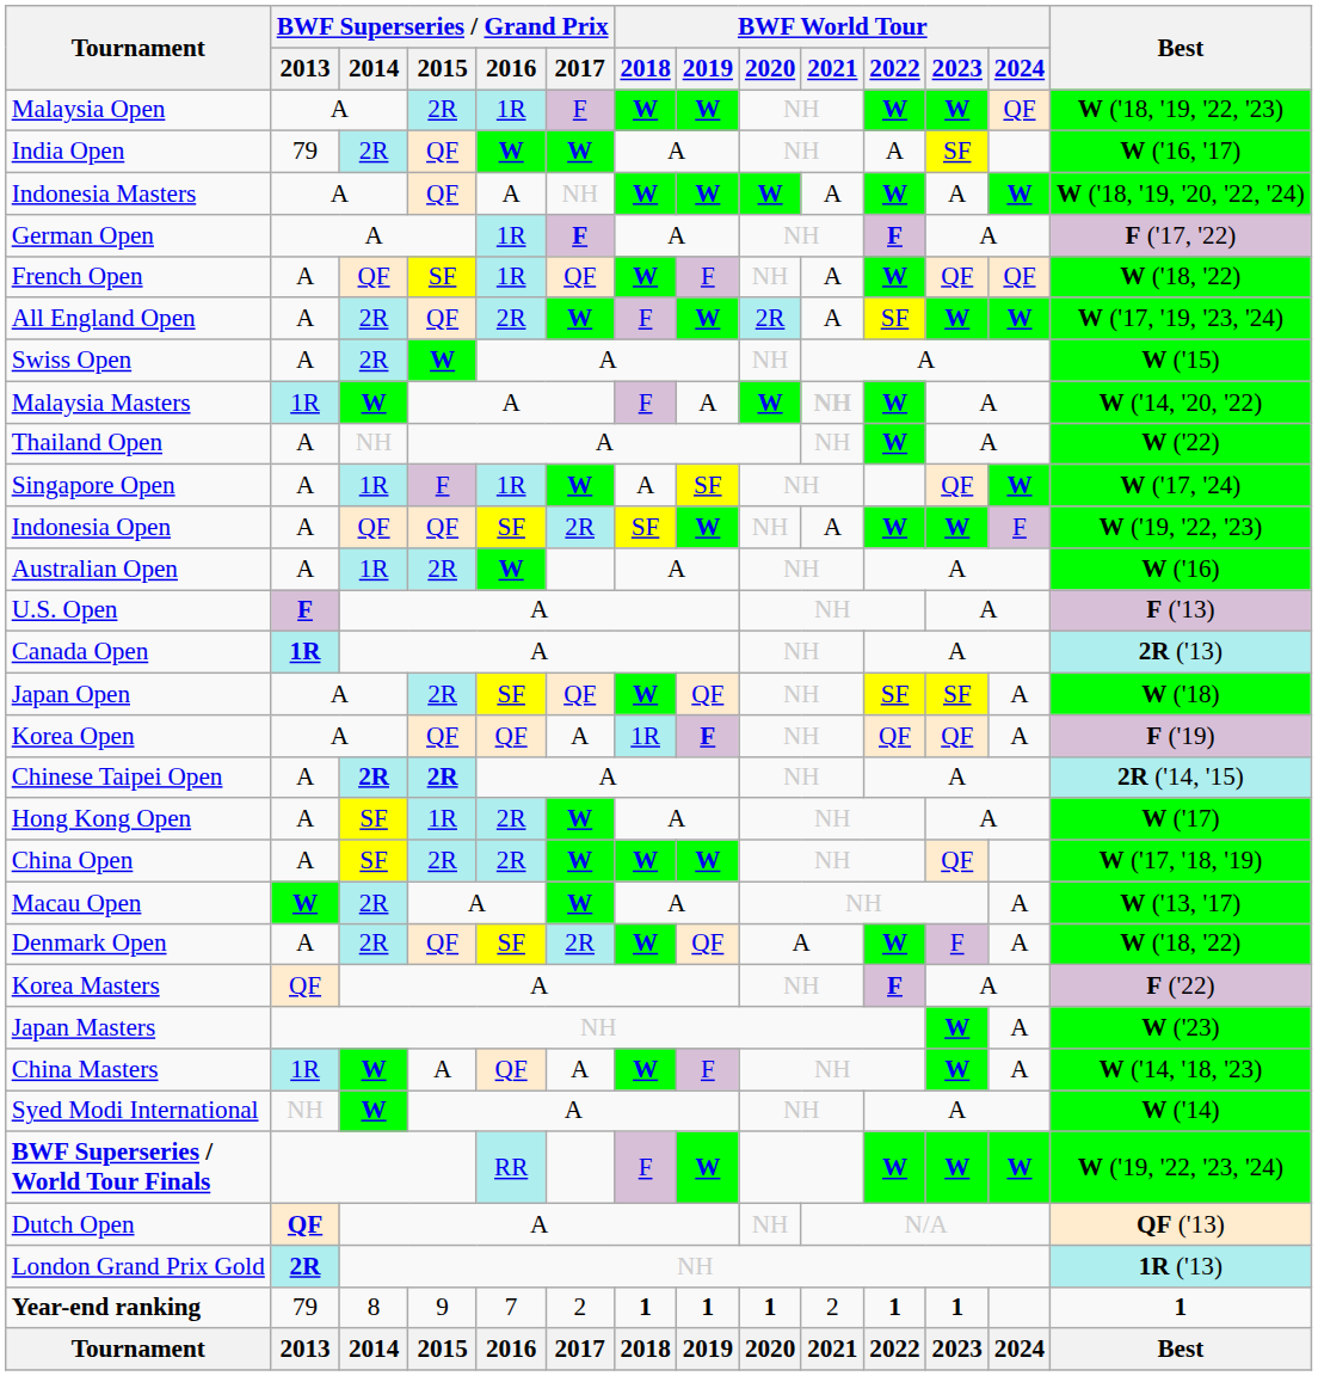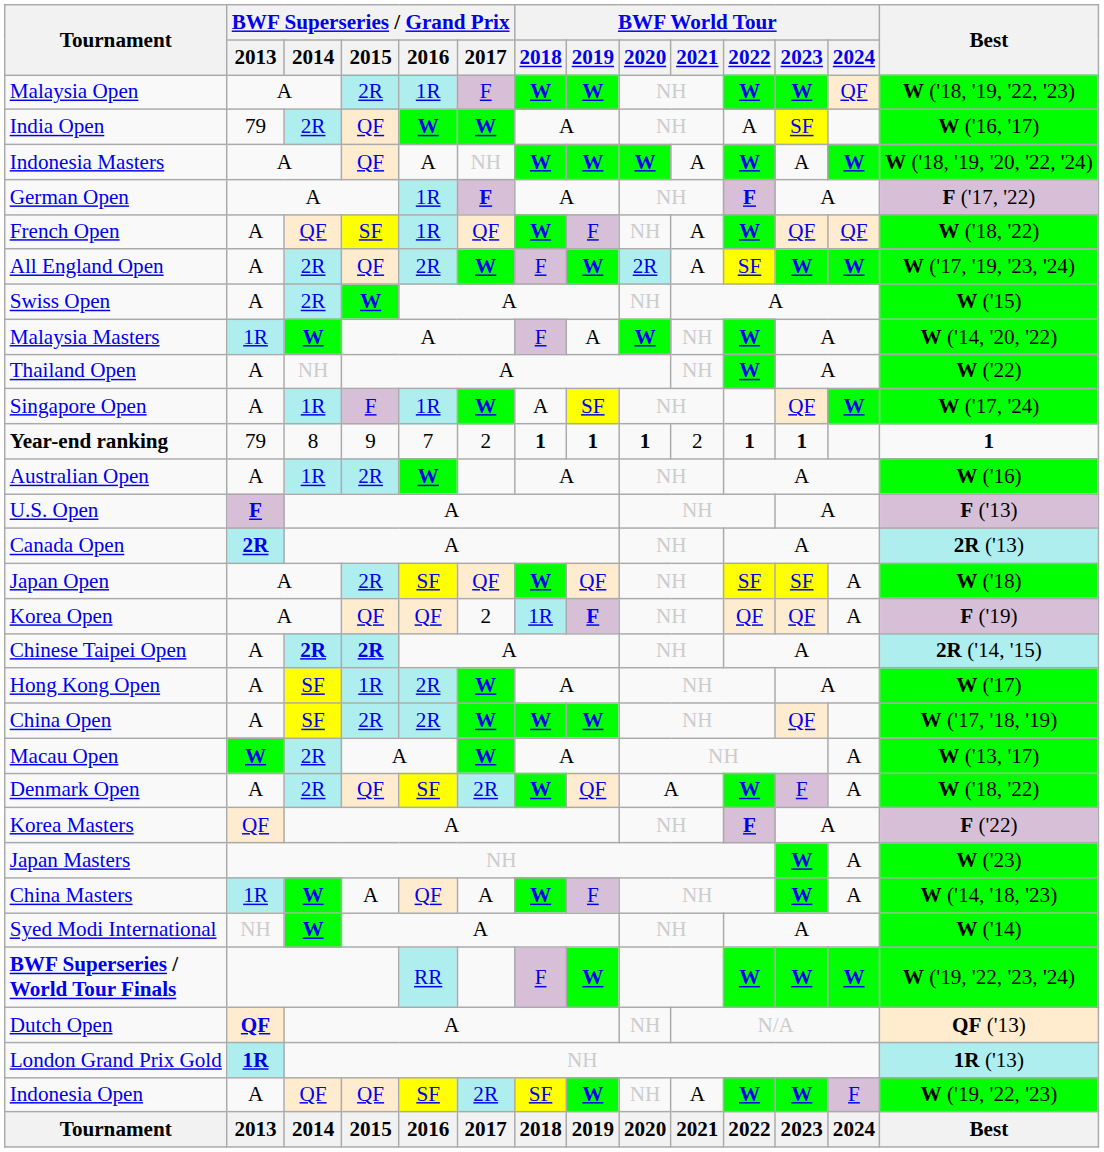 <table class="wikitable" style="font-size: 90%; text-align:center">
 <tr>
 <th rowspan="2">Tournament</th>
 <th colspan="5"><a href='#'>BWF Superseries</a> / <a href='#'>Grand Prix</a></th>
 <th colspan="7"><a href='#'>BWF World Tour</a></th>
 <th rowspan="2">Best</th>
 </tr>
 <tr>
 <th>2013</th>
 <th>2014</th>
 <th>2015</th>
 <th>2016</th>
 <th>2017</th>
 <th><a href='#'>2018</a></th>
 <th><a href='#'>2019</a></th>
 <th><a href='#'>2020</a></th>
 <th><a href='#'>2021</a></th>
 <th><a href='#'>2022</a></th>
 <th><a href='#'>2023</a></th>
 <th><a href='#'>2024</a></th>
 </tr>
 <tr>
 <td align=left><a href='#'>Malaysia Open</a></td>
 <td colspan="2">A</td>
 <td bgcolor=AFEEEE><a href='#'>2R</a></td>
 <td bgcolor=AFEEEE><a href='#'>1R</a></td>
 <td bgcolor=D8BFD8><a href='#'>F</a></td>
 <td bgcolor=00FF00><a href='#'><strong>W</strong></a></td>
 <td bgcolor=00FF00><a href='#'><strong>W</strong></a></td>
 <td colspan="2" style=color:#ccc>NH</td>
 <td bgcolor=00FF00><a href='#'><strong>W</strong></a></td>
 <td bgcolor=00FF00><a href='#'><strong>W</strong></a></td>
 <td bgcolor=FFEBCD><a href='#'>QF</a></td>
 <td bgcolor=00FF00><strong>W</strong> ('18, '19, '22, '23)</td>
 </tr>
 <tr>
 <td align=left><a href='#'>India Open</a></td>
 <td>79</td>
 <td bgcolor=AFEEEE><a href='#'>2R</a></td>
 <td bgcolor=FFEBCD><a href='#'>QF</a></td>
 <td bgcolor=00FF00><a href='#'><strong>W</strong></a></td>
 <td bgcolor=00FF00><a href='#'><strong>W</strong></a></td>
 <td colspan="2">A</td>
 <td colspan="2" style=color:#ccc>NH</td>
 <td>A</td>
 <td bgcolor=FFFF00><a href='#'>SF</a></td>
 <td><a href='#'></a></td>
 <td bgcolor=00FF00><strong>W</strong> ('16, '17)</td>
 </tr>
 <tr>
 <td align=left><a href='#'>Indonesia Masters</a></td>
 <td colspan="2">A</td>
 <td bgcolor=FFEBCD><a href='#'>QF</a></td>
 <td>A</td>
 <td style=color:#ccc>NH</td>
 <td bgcolor=00FF00><strong><a href='#'>W</a></strong></td>
 <td bgcolor=00FF00><strong><a href='#'>W</a></strong></td>
 <td bgcolor=00FF00><strong><a href='#'>W</a></strong></td>
 <td>A</td>
 <td bgcolor=00FF00><strong><a href='#'>W</a></strong></td>
 <td>A</td>
 <td bgcolor=00FF00><strong><a href='#'>W</a></strong></td>
 <td bgcolor=00FF00><strong>W</strong> ('18, '19, '20, '22, '24)</td>
 </tr>
 <tr>
 <td align=left><a href='#'>German Open</a></td>
 <td colspan="3">A</td>
 <td bgcolor=AFEEEE><a href='#'>1R</a></td>
 <td bgcolor=D8BFD8><strong><a href='#'>F</a></strong></td>
 <td colspan="2">A</td>
 <td colspan="2" style=color:#ccc>NH</td>
 <td bgcolor=D8BFD8><strong><a href='#'>F</a></strong></td>
 <td colspan="2">A</td>
 <td bgcolor=D8BFD8><strong>F</strong> ('17, '22)</td>
 </tr>
 <tr>
 <td align=left><a href='#'>French Open</a></td>
 <td>A</td>
 <td bgcolor=FFEBCD><a href='#'>QF</a></td>
 <td bgcolor=FFFF00><a href='#'>SF</a></td>
 <td bgcolor=AFEEEE><a href='#'>1R</a></td>
 <td bgcolor=FFEBCD><a href='#'>QF</a></td>
 <td bgcolor=00FF00><strong><a href='#'>W</a></strong></td>
 <td bgcolor=D8BFD8><a href='#'>F</a></td>
 <td style=color:#ccc>NH</td>
 <td>A</td>
 <td bgcolor=00FF00><strong><a href='#'>W</a></strong></td>
 <td bgcolor=FFEBCD><a href='#'>QF</a></td>
 <td bgcolor=FFEBCD><a href='#'>QF</a></td>
 <td bgcolor=00FF00><strong>W</strong> ('18, '22)</td>
 </tr>
 <tr>
 <td align=left><a href='#'>All England Open</a></td>
 <td>A</td>
 <td bgcolor=AFEEEE><a href='#'>2R</a></td>
 <td bgcolor=FFEBCD><a href='#'>QF</a></td>
 <td bgcolor=AFEEEE><a href='#'>2R</a></td>
 <td bgcolor=00FF00><a href='#'><strong>W</strong></a></td>
 <td bgcolor=D8BFD8><a href='#'>F</a></td>
 <td bgcolor=00FF00><a href='#'><strong>W</strong></a></td>
 <td bgcolor=AFEEEE><a href='#'>2R</a></td>
 <td>A</td>
 <td bgcolor=FFFF00><a href='#'>SF</a></td>
 <td bgcolor=00FF00><a href='#'><strong>W</strong></a></td>
 <td bgcolor=00FF00><a href='#'><strong>W</strong></a></td>
 <td bgcolor=00FF00><strong>W</strong> ('17, '19, '23, '24)</td>
 </tr>
 <tr>
 <td align=left><a href='#'>Swiss Open</a></td>
 <td>A</td>
 <td bgcolor=AFEEEE><a href='#'>2R</a></td>
 <td bgcolor=00FF00><a href='#'><strong>W</strong></a></td>
 <td colspan="4">A</td>
 <td style=color:#ccc>NH</td>
 <td colspan="4">A</td>
 <td bgcolor=00FF00><strong>W</strong> ('15)</td>
 </tr>
 <tr>
 <td align=left><a href='#'>Malaysia Masters</a></td>
 <td bgcolor=AFEEEE><a href='#'>1R</a></td>
 <td bgcolor=00FF00><a href='#'><strong>W</strong></a></td>
 <td colspan="3">A</td>
 <td bgcolor=D8BFD8><a href='#'>F</a></td>
 <td>A</td>
 <td bgcolor=00FF00><a href='#'><strong>W</strong></a></td>
-<td style=color:#ccc><strong>NH</strong></td>
+<td style=color:#ccc>NH</td>
 <td bgcolor=00FF00><a href='#'><strong>W</strong></a></td>
 <td colspan="2">A</td>
 <td bgcolor=00FF00><strong>W</strong> ('14, '20, '22)</td>
 </tr>
 <tr>
 <td align=left><a href='#'>Thailand Open</a></td>
 <td>A</td>
 <td style=color:#ccc>NH</td>
 <td colspan="6">A</td>
 <td style=color:#ccc>NH</td>
 <td bgcolor=00FF00><strong><a href='#'>W</a></strong></td>
 <td colspan="2">A</td>
 <td bgcolor=00FF00><strong>W</strong> ('22)</td>
 </tr>
 <tr>
 <td align=left><a href='#'>Singapore Open</a></td>
 <td>A</td>
 <td bgcolor=AFEEEE><a href='#'>1R</a></td>
 <td bgcolor=D8BFD8><a href='#'>F</a></td>
 <td bgcolor=AFEEEE><a href='#'>1R</a></td>
 <td bgcolor=00FF00><a href='#'><strong>W</strong></a></td>
 <td>A</td>
 <td bgcolor=FFFF00><a href='#'>SF</a></td>
 <td colspan="2" style=color:#ccc>NH</td>
 <td><a href='#'></a></td>
 <td bgcolor=FFEBCD><a href='#'>QF</a></td>
 <td bgcolor=00FF00><a href='#'><strong>W</strong></a></td>
 <td bgcolor=00FF00><strong>W</strong> ('17, '24)</td>
 </tr>
 <tr>
-<td align=left><a href='#'>Indonesia Open</a></td>
-<td>A</td>
-<td bgcolor=FFEBCD><a href='#'>QF</a></td>
-<td bgcolor=FFEBCD><a href='#'>QF</a></td>
-<td bgcolor=FFFF00><a href='#'>SF</a></td>
-<td bgcolor=AFEEEE><a href='#'>2R</a></td>
-<td bgcolor=FFFF00><a href='#'>SF</a></td>
-<td bgcolor=00FF00><strong><a href='#'>W</a></strong></td>
-<td style=color:#ccc>NH</td>
-<td>A</td>
-<td bgcolor=00FF00><strong><a href='#'>W</a></strong></td>
-<td bgcolor=00FF00><strong><a href='#'>W</a></strong></td>
-<td bgcolor=D8BFD8><a href='#'>F</a></td>
-<td bgcolor=00FF00><strong>W</strong> ('19, '22, '23)</td>
+<td align=left><strong>Year-end ranking</strong></td>
+<td>79</td>
+<td>8</td>
+<td>9</td>
+<td>7</td>
+<td>2</td>
+<td><strong>1</strong></td>
+<td><strong>1</strong></td>
+<td><strong>1</strong></td>
+<td>2</td>
+<td><strong>1</strong></td>
+<td><strong>1</strong></td>
+<td></td>
+<td><strong>1</strong></td>
 </tr>
 <tr>
 <td align=left><a href='#'>Australian Open</a></td>
 <td>A</td>
 <td bgcolor=AFEEEE><a href='#'>1R</a></td>
 <td bgcolor=AFEEEE><a href='#'>2R</a></td>
 <td bgcolor=00FF00><a href='#'><strong>W</strong></a></td>
 <td><a href='#'></a></td>
 <td colspan="2">A</td>
 <td colspan="2" style=color:#ccc>NH</td>
 <td colspan="3">A</td>
 <td bgcolor=00FF00><strong>W</strong> ('16)</td>
 </tr>
 <tr>
 <td align=left><a href='#'>U.S. Open</a></td>
 <td bgcolor=D8BFD8><a href='#'><strong>F</strong></a></td>
 <td colspan="6">A</td>
 <td colspan="3" style=color:#ccc>NH</td>
 <td colspan="2">A</td>
 <td bgcolor=D8BFD8><strong>F</strong> ('13)</td>
 </tr>
 <tr>
 <td align=left><a href='#'>Canada Open</a></td>
-<td bgcolor=AFEEEE><a href='#'><strong>1R</strong></a></td>
+<td bgcolor=AFEEEE><strong><a href='#'>2R</a></strong></td>
 <td colspan="6">A</td>
 <td colspan="2" style=color:#ccc>NH</td>
 <td colspan="3">A</td>
 <td bgcolor=AFEEEE><strong>2R</strong> ('13)</td>
 </tr>
 <tr>
 <td align=left><a href='#'>Japan Open</a></td>
 <td colspan="2">A</td>
 <td bgcolor=AFEEEE><a href='#'>2R</a></td>
 <td bgcolor=FFFF00><a href='#'>SF</a></td>
 <td bgcolor=FFEBCD><a href='#'>QF</a></td>
 <td bgcolor=00FF00><a href='#'><strong>W</strong></a></td>
 <td bgcolor=FFEBCD><a href='#'>QF</a></td>
 <td colspan="2" style=color:#ccc>NH</td>
 <td bgcolor=FFFF00><a href='#'>SF</a></td>
 <td bgcolor=FFFF00><a href='#'>SF</a></td>
 <td>A</td>
 <td bgcolor=00FF00><strong>W</strong> ('18)</td>
 </tr>
 <tr>
 <td align=left><a href='#'>Korea Open</a></td>
 <td colspan="2">A</td>
 <td bgcolor=FFEBCD><a href='#'>QF</a></td>
 <td bgcolor=FFEBCD><a href='#'>QF</a></td>
-<td>A</td>
+<td>2</td>
 <td bgcolor=AFEEEE><a href='#'>1R</a></td>
 <td bgcolor=D8BFD8><strong><a href='#'>F</a></strong></td>
 <td colspan="2" style=color:#ccc>NH</td>
 <td bgcolor=FFEBCD><a href='#'>QF</a></td>
 <td bgcolor=FFEBCD><a href='#'>QF</a></td>
 <td>A</td>
 <td bgcolor=D8BFD8><strong>F</strong> ('19)</td>
 </tr>
 <tr>
 <td align=left><a href='#'>Chinese Taipei Open</a></td>
 <td>A</td>
 <td bgcolor=AFEEEE><strong><a href='#'>2R</a></strong></td>
 <td bgcolor=AFEEEE><strong><a href='#'>2R</a></strong></td>
 <td colspan="4">A</td>
 <td colspan="2" style=color:#ccc>NH</td>
 <td colspan="3">A</td>
 <td bgcolor=AFEEEE><strong>2R</strong> ('14, '15)</td>
 </tr>
 <tr>
 <td align=left><a href='#'>Hong Kong Open</a></td>
 <td>A</td>
 <td bgcolor=FFFF00><a href='#'>SF</a></td>
 <td bgcolor=AFEEEE><a href='#'>1R</a></td>
 <td bgcolor=AFEEEE><a href='#'>2R</a></td>
 <td bgcolor=00FF00><a href='#'><strong>W</strong></a></td>
 <td colspan="2">A</td>
 <td colspan="3" style=color:#ccc>NH</td>
 <td colspan="2">A</td>
 <td bgcolor=00FF00><strong>W</strong> ('17)</td>
 </tr>
 <tr>
 <td align=left><a href='#'>China Open</a></td>
 <td>A</td>
 <td bgcolor=FFFF00><a href='#'>SF</a></td>
 <td bgcolor=AFEEEE><a href='#'>2R</a></td>
 <td bgcolor=AFEEEE><a href='#'>2R</a></td>
 <td bgcolor=00FF00><a href='#'><strong>W</strong></a></td>
 <td bgcolor=00FF00><a href='#'><strong>W</strong></a></td>
 <td bgcolor=00FF00><a href='#'><strong>W</strong></a></td>
 <td colspan="3" style=color:#ccc>NH</td>
 <td bgcolor=FFEBCD><a href='#'>QF</a></td>
 <td><a href='#'></a></td>
 <td bgcolor=00FF00><strong>W</strong> ('17, '18, '19)</td>
 </tr>
 <tr>
 <td align=left><a href='#'>Macau Open</a></td>
 <td bgcolor=00FF00><a href='#'><strong>W</strong></a></td>
 <td bgcolor=AFEEEE><a href='#'>2R</a></td>
 <td colspan="2">A</td>
 <td bgcolor=00FF00><a href='#'><strong>W</strong></a></td>
 <td colspan="2">A</td>
 <td colspan="4" style=color:#ccc>NH</td>
 <td>A</td>
 <td bgcolor=00FF00><strong>W</strong> ('13, '17)</td>
 </tr>
 <tr>
 <td align=left><a href='#'>Denmark Open</a></td>
 <td>A</td>
 <td bgcolor=AFEEEE><a href='#'>2R</a></td>
 <td bgcolor=FFEBCD><a href='#'>QF</a></td>
 <td bgcolor=FFFF00><a href='#'>SF</a></td>
 <td bgcolor=AFEEEE><a href='#'>2R</a></td>
 <td bgcolor=00FF00><a href='#'><strong>W</strong></a></td>
 <td bgcolor=FFEBCD><a href='#'>QF</a></td>
 <td colspan="2">A</td>
 <td bgcolor=00FF00><strong><a href='#'>W</a></strong></td>
 <td bgcolor=D8BFD8><a href='#'>F</a></td>
 <td>A</td>
 <td bgcolor=00FF00><strong>W</strong> ('18, '22)</td>
 </tr>
 <tr>
 <td align=left><a href='#'>Korea Masters</a></td>
 <td bgcolor=FFEBCD><a href='#'>QF</a></td>
 <td colspan="6">A</td>
 <td colspan="2" style=color:#ccc>NH</td>
 <td bgcolor=D8BFD8><strong><a href='#'>F</a></strong></td>
 <td colspan="2">A</td>
 <td bgcolor=D8BFD8><strong>F</strong> ('22)</td>
 </tr>
 <tr>
 <td align=left><a href='#'>Japan Masters</a></td>
 <td colspan="10" style=color:#ccc>NH</td>
 <td bgcolor=00FF00><a href='#'><strong>W</strong></a></td>
 <td>A</td>
 <td bgcolor=00FF00><strong>W</strong> ('23)</td>
 </tr>
 <tr>
 <td align=left><a href='#'>China Masters</a></td>
 <td bgcolor=AFEEEE><a href='#'>1R</a></td>
 <td bgcolor=00FF00><a href='#'><strong>W</strong></a></td>
 <td>A</td>
 <td bgcolor=FFEBCD><a href='#'>QF</a></td>
 <td>A</td>
 <td bgcolor=00FF00><a href='#'><strong>W</strong></a></td>
 <td bgcolor=D8BFD8><a href='#'>F</a></td>
 <td colspan="3" style=color:#ccc>NH</td>
 <td bgcolor=00FF00><a href='#'><strong>W</strong></a></td>
 <td>A</td>
 <td bgcolor=00FF00><strong>W</strong> ('14, '18, '23)</td>
 </tr>
 <tr>
 <td align=left><a href='#'>Syed Modi International</a></td>
 <td style=color:#ccc>NH</td>
 <td bgcolor=00FF00><a href='#'><strong>W</strong></a></td>
 <td colspan="5">A</td>
 <td colspan="2" style=color:#ccc>NH</td>
 <td colspan="3">A</td>
 <td bgcolor=00FF00><strong>W</strong> ('14)</td>
 </tr>
 <tr>
 <td align=left><strong><a href='#'>BWF Superseries</a> /<br> <a href='#'>World Tour Finals</a></strong></td>
 <td colspan="3"></td>
 <td bgcolor=AFEEEE><a href='#'>RR</a></td>
 <td><a href='#'></a></td>
 <td bgcolor=D8BFD8><a href='#'>F</a></td>
 <td bgcolor=00FF00><a href='#'><strong>W</strong></a></td>
 <td colspan="2"></td>
 <td bgcolor=00FF00><strong><a href='#'>W</a></strong></td>
 <td bgcolor=00FF00><strong><a href='#'>W</a></strong></td>
 <td bgcolor=00FF00><strong><a href='#'>W</a></strong></td>
 <td bgcolor=00FF00><strong>W</strong> ('19, '22, '23, '24)</td>
 </tr>
 <tr>
 <td align=left><a href='#'>Dutch Open</a></td>
 <td bgcolor=FFEBCD><a href='#'><strong>QF</strong></a></td>
 <td colspan="6">A</td>
 <td style=color:#ccc>NH</td>
 <td colspan="4" style=color:#ccc>N/A</td>
 <td bgcolor=FFEBCD><strong>QF</strong> ('13)</td>
 </tr>
 <tr>
 <td align=left><a href='#'>London Grand Prix Gold</a></td>
-<td bgcolor=AFEEEE><strong><a href='#'>2R</a></strong></td>
+<td bgcolor=AFEEEE><a href='#'><strong>1R</strong></a></td>
 <td colspan="11" style=color:#ccc>NH</td>
 <td bgcolor=AFEEEE><strong>1R</strong> ('13)</td>
 </tr>
 <tr>
-<td align=left><strong>Year-end ranking</strong></td>
-<td>79</td>
-<td>8</td>
-<td>9</td>
-<td>7</td>
-<td>2</td>
-<td><strong>1</strong></td>
-<td><strong>1</strong></td>
-<td><strong>1</strong></td>
-<td>2</td>
-<td><strong>1</strong></td>
-<td><strong>1</strong></td>
-<td></td>
-<td><strong>1</strong></td>
+<td align=left><a href='#'>Indonesia Open</a></td>
+<td>A</td>
+<td bgcolor=FFEBCD><a href='#'>QF</a></td>
+<td bgcolor=FFEBCD><a href='#'>QF</a></td>
+<td bgcolor=FFFF00><a href='#'>SF</a></td>
+<td bgcolor=AFEEEE><a href='#'>2R</a></td>
+<td bgcolor=FFFF00><a href='#'>SF</a></td>
+<td bgcolor=00FF00><strong><a href='#'>W</a></strong></td>
+<td style=color:#ccc>NH</td>
+<td>A</td>
+<td bgcolor=00FF00><strong><a href='#'>W</a></strong></td>
+<td bgcolor=00FF00><strong><a href='#'>W</a></strong></td>
+<td bgcolor=D8BFD8><a href='#'>F</a></td>
+<td bgcolor=00FF00><strong>W</strong> ('19, '22, '23)</td>
 </tr>
 <tr>
 <th>Tournament</th>
 <th>2013</th>
 <th>2014</th>
 <th>2015</th>
 <th>2016</th>
 <th>2017</th>
 <th>2018</th>
 <th>2019</th>
 <th>2020</th>
 <th>2021</th>
 <th>2022</th>
 <th>2023</th>
 <th>2024</th>
 <th>Best</th>
 </tr>
 </table>
